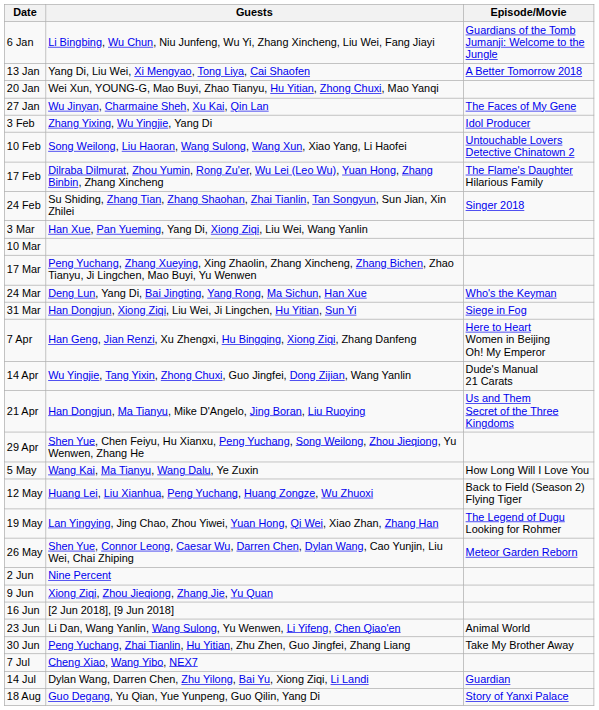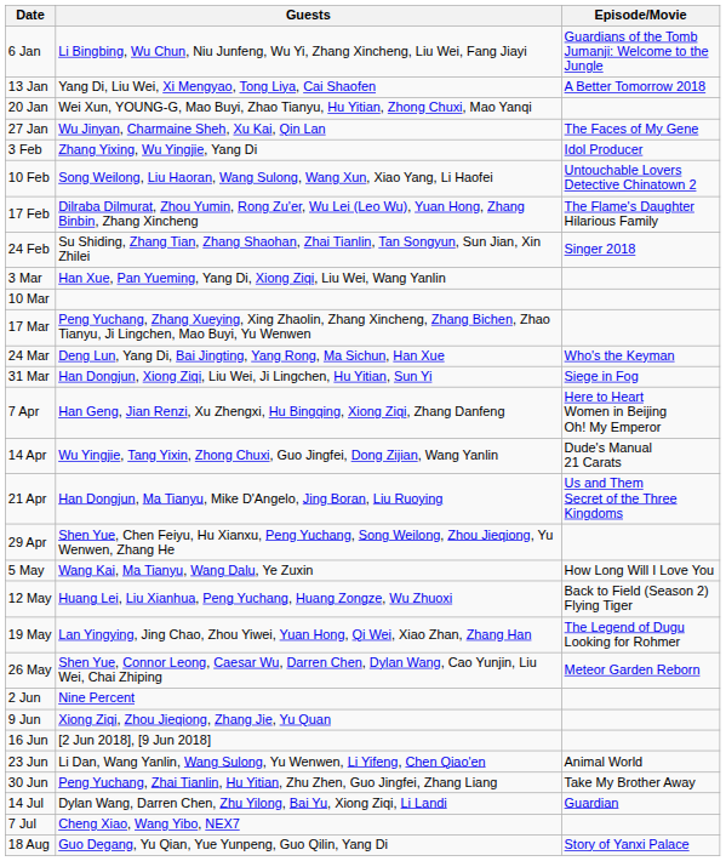 <table class="wikitable">
 <tr>
 <th style="width: 40pt;">Date</th>
 <th>Guests</th>
 <th>Episode/Movie</th>
 </tr>
 <tr>
 <td>6 Jan</td>
 <td><a href='#'>Li Bingbing</a>, <a href='#'>Wu Chun</a>, Niu Junfeng, Wu Yi, Zhang Xincheng, Liu Wei, Fang Jiayi</td>
 <td><a href='#'>Guardians of the Tomb</a><br><a href='#'>Jumanji: Welcome to the Jungle</a></td>
 </tr>
 <tr>
 <td>13 Jan</td>
 <td>Yang Di, Liu Wei, <a href='#'>Xi Mengyao</a>, <a href='#'>Tong Liya</a>, <a href='#'>Cai Shaofen</a></td>
 <td><a href='#'>A Better Tomorrow 2018</a></td>
 </tr>
 <tr>
 <td>20 Jan</td>
 <td>Wei Xun, YOUNG-G, Mao Buyi, Zhao Tianyu, <a href='#'>Hu Yitian</a>, <a href='#'>Zhong Chuxi</a>, Mao Yanqi</td>
 <td></td>
 </tr>
 <tr>
 <td>27 Jan</td>
 <td><a href='#'>Wu Jinyan</a>, <a href='#'>Charmaine Sheh</a>, <a href='#'>Xu Kai</a>, <a href='#'>Qin Lan</a></td>
 <td><a href='#'>The Faces of My Gene</a></td>
 </tr>
 <tr>
 <td>3 Feb</td>
 <td><a href='#'>Zhang Yixing</a>, <a href='#'>Wu Yingjie</a>, Yang Di</td>
 <td><a href='#'>Idol Producer</a></td>
 </tr>
 <tr>
 <td>10 Feb</td>
 <td><a href='#'>Song Weilong</a>, <a href='#'>Liu Haoran</a>, <a href='#'>Wang Sulong</a>, <a href='#'>Wang Xun</a>, Xiao Yang, Li Haofei</td>
 <td><a href='#'>Untouchable Lovers</a><br><a href='#'>Detective Chinatown 2</a></td>
 </tr>
 <tr>
 <td>17 Feb</td>
 <td><a href='#'>Dilraba Dilmurat</a>, <a href='#'>Zhou Yumin</a>, <a href='#'>Rong Zu'er</a>, <a href='#'>Wu Lei (Leo Wu)</a>, <a href='#'>Yuan Hong</a>, <a href='#'>Zhang Binbin</a>, Zhang Xincheng</td>
 <td><a href='#'>The Flame's Daughter</a><br>Hilarious Family</td>
 </tr>
 <tr>
 <td>24 Feb</td>
 <td>Su Shiding, <a href='#'>Zhang Tian</a>, <a href='#'>Zhang Shaohan</a>, <a href='#'>Zhai Tianlin</a>, <a href='#'>Tan Songyun</a>, Sun Jian, Xin Zhilei</td>
 <td><a href='#'>Singer 2018</a></td>
 </tr>
 <tr>
 <td>3 Mar</td>
 <td><a href='#'>Han Xue</a>, <a href='#'>Pan Yueming</a>, Yang Di, <a href='#'>Xiong Ziqi</a>, Liu Wei, Wang Yanlin</td>
 <td></td>
 </tr>
 <tr>
 <td>10 Mar</td>
 <td></td>
 <td></td>
 </tr>
 <tr>
 <td>17 Mar</td>
 <td><a href='#'>Peng Yuchang</a>, <a href='#'>Zhang Xueying</a>, Xing Zhaolin, Zhang Xincheng, <a href='#'>Zhang Bichen</a>, Zhao Tianyu, Ji Lingchen, Mao Buyi, Yu Wenwen</td>
 <td></td>
 </tr>
 <tr>
 <td>24 Mar</td>
 <td><a href='#'>Deng Lun</a>, Yang Di, <a href='#'>Bai Jingting</a>, <a href='#'>Yang Rong</a>, <a href='#'>Ma Sichun</a>, <a href='#'>Han Xue</a></td>
 <td><a href='#'>Who's the Keyman</a></td>
 </tr>
 <tr>
 <td>31 Mar</td>
 <td><a href='#'>Han Dongjun</a>, <a href='#'>Xiong Ziqi</a>, Liu Wei, Ji Lingchen, <a href='#'>Hu Yitian</a>, <a href='#'>Sun Yi</a></td>
 <td><a href='#'>Siege in Fog</a></td>
 </tr>
 <tr>
 <td>7 Apr</td>
 <td><a href='#'>Han Geng</a>, <a href='#'>Jian Renzi</a>, Xu Zhengxi, <a href='#'>Hu Bingqing</a>, <a href='#'>Xiong Ziqi</a>, Zhang Danfeng</td>
 <td><a href='#'>Here to Heart</a><br>Women in Beijing<br>Oh! My Emperor</td>
 </tr>
 <tr>
 <td>14 Apr</td>
 <td><a href='#'>Wu Yingjie</a>, <a href='#'>Tang Yixin</a>, <a href='#'>Zhong Chuxi</a>, Guo Jingfei, <a href='#'>Dong Zijian</a>, Wang Yanlin</td>
 <td>Dude's Manual<br>21 Carats</td>
 </tr>
 <tr>
 <td>21 Apr</td>
 <td><a href='#'>Han Dongjun</a>, <a href='#'>Ma Tianyu</a>, Mike D'Angelo, <a href='#'>Jing Boran</a>, <a href='#'>Liu Ruoying</a></td>
 <td><a href='#'>Us and Them</a><br><a href='#'>Secret of the Three Kingdoms</a></td>
 </tr>
 <tr>
 <td>29 Apr</td>
 <td><a href='#'>Shen Yue</a>, Chen Feiyu, Hu Xianxu, <a href='#'>Peng Yuchang</a>, <a href='#'>Song Weilong</a>, <a href='#'>Zhou Jieqiong</a>, Yu Wenwen, Zhang He</td>
 <td></td>
 </tr>
 <tr>
 <td>5 May</td>
 <td><a href='#'>Wang Kai</a>, <a href='#'>Ma Tianyu</a>, <a href='#'>Wang Dalu</a>, Ye Zuxin</td>
 <td>How Long Will I Love You</td>
 </tr>
 <tr>
 <td>12 May</td>
 <td><a href='#'>Huang Lei</a>, <a href='#'>Liu Xianhua</a>, <a href='#'>Peng Yuchang</a>, <a href='#'>Huang Zongze</a>, <a href='#'>Wu Zhuoxi</a></td>
 <td>Back to Field (Season 2)<br>Flying Tiger</td>
 </tr>
 <tr>
 <td>19 May</td>
 <td><a href='#'>Lan Yingying</a>, Jing Chao, Zhou Yiwei, <a href='#'>Yuan Hong</a>, <a href='#'>Qi Wei</a>, Xiao Zhan, <a href='#'>Zhang Han</a></td>
 <td><a href='#'>The Legend of Dugu</a><br>Looking for Rohmer</td>
 </tr>
 <tr>
 <td>26 May</td>
 <td><a href='#'>Shen Yue</a>, <a href='#'>Connor Leong</a>, <a href='#'>Caesar Wu</a>, <a href='#'>Darren Chen</a>, <a href='#'>Dylan Wang</a>, Cao Yunjin, Liu Wei, Chai Zhiping</td>
 <td><a href='#'>Meteor Garden Reborn</a></td>
 </tr>
 <tr>
 <td>2 Jun</td>
 <td><a href='#'>Nine Percent</a></td>
 <td></td>
 </tr>
 <tr>
 <td>9 Jun</td>
 <td><a href='#'>Xiong Ziqi</a>, <a href='#'>Zhou Jieqiong</a>, <a href='#'>Zhang Jie</a>, <a href='#'>Yu Quan</a></td>
 <td></td>
 </tr>
 <tr>
 <td>16 Jun</td>
 <td>[2 Jun 2018], [9 Jun 2018]</td>
 <td></td>
 </tr>
 <tr>
 <td>23 Jun</td>
 <td>Li Dan, Wang Yanlin, <a href='#'>Wang Sulong</a>, Yu Wenwen, <a href='#'>Li Yifeng</a>, <a href='#'>Chen Qiao'en</a></td>
 <td>Animal World</td>
 </tr>
 <tr>
 <td>30 Jun</td>
 <td><a href='#'>Peng Yuchang</a>, <a href='#'>Zhai Tianlin</a>, <a href='#'>Hu Yitian</a>, Zhu Zhen, Guo Jingfei, Zhang Liang</td>
 <td>Take My Brother Away</td>
 </tr>
 <tr>
+<td>14 Jul</td>
+<td>Dylan Wang, Darren Chen, <a href='#'>Zhu Yilong</a>, <a href='#'>Bai Yu</a>, Xiong Ziqi, <a href='#'>Li Landi</a></td>
+<td><a href='#'>Guardian</a></td>
+</tr>
+<tr>
 <td>7 Jul</td>
 <td><a href='#'>Cheng Xiao</a>, <a href='#'>Wang Yibo</a>, <a href='#'>NEX7</a></td>
 <td></td>
-</tr>
-<tr>
-<td>14 Jul</td>
-<td>Dylan Wang, Darren Chen, <a href='#'>Zhu Yilong</a>, <a href='#'>Bai Yu</a>, Xiong Ziqi, <a href='#'>Li Landi</a></td>
-<td><a href='#'>Guardian</a></td>
 </tr>
 <tr>
 <td>18 Aug</td>
 <td><a href='#'>Guo Degang</a>, Yu Qian, Yue Yunpeng, Guo Qilin, Yang Di</td>
 <td><a href='#'>Story of Yanxi Palace</a></td>
 </tr>
 </table>
